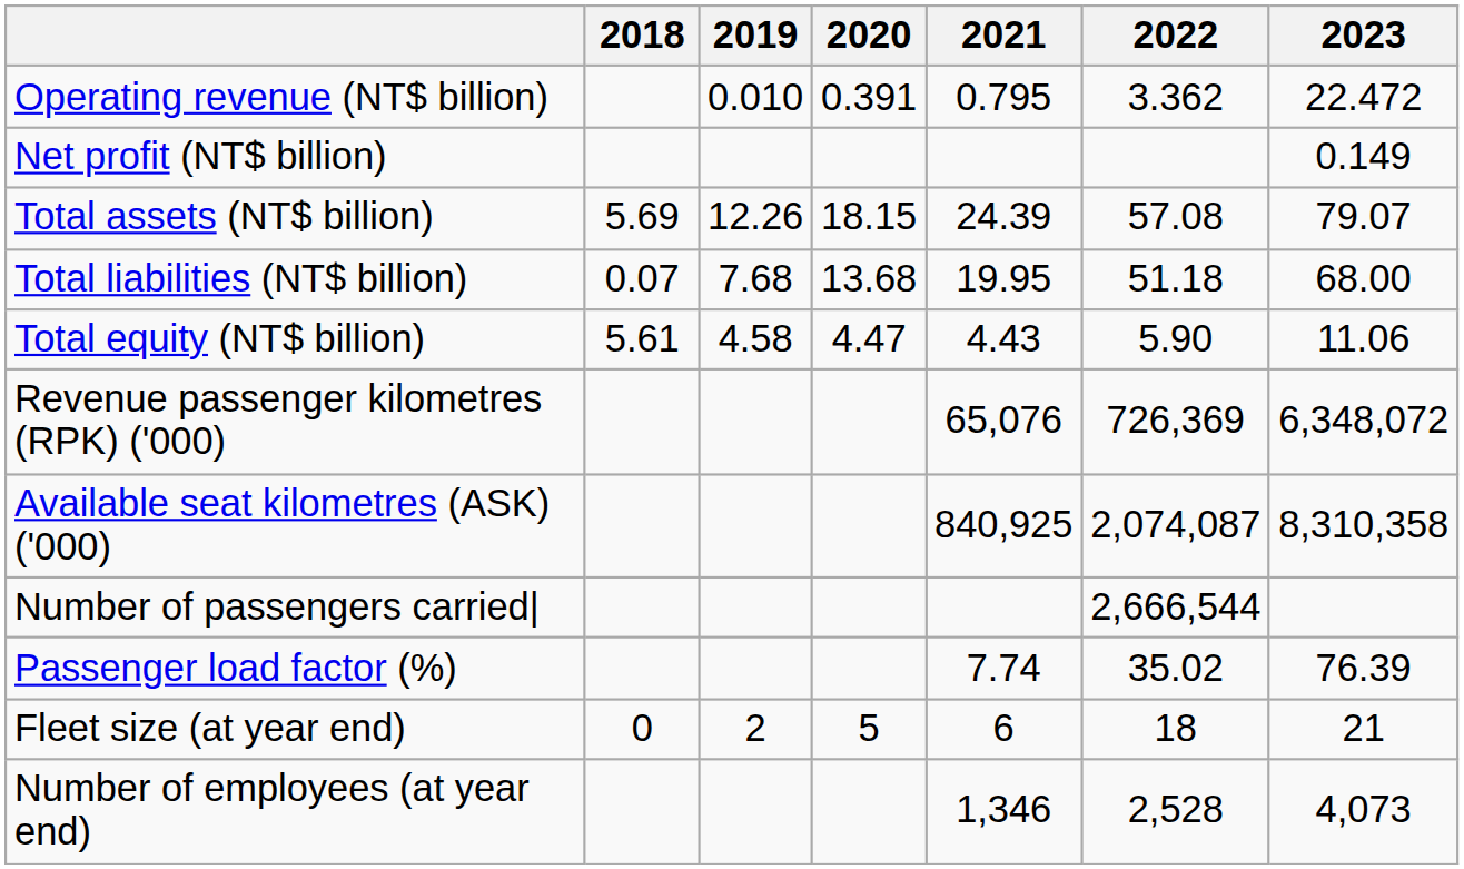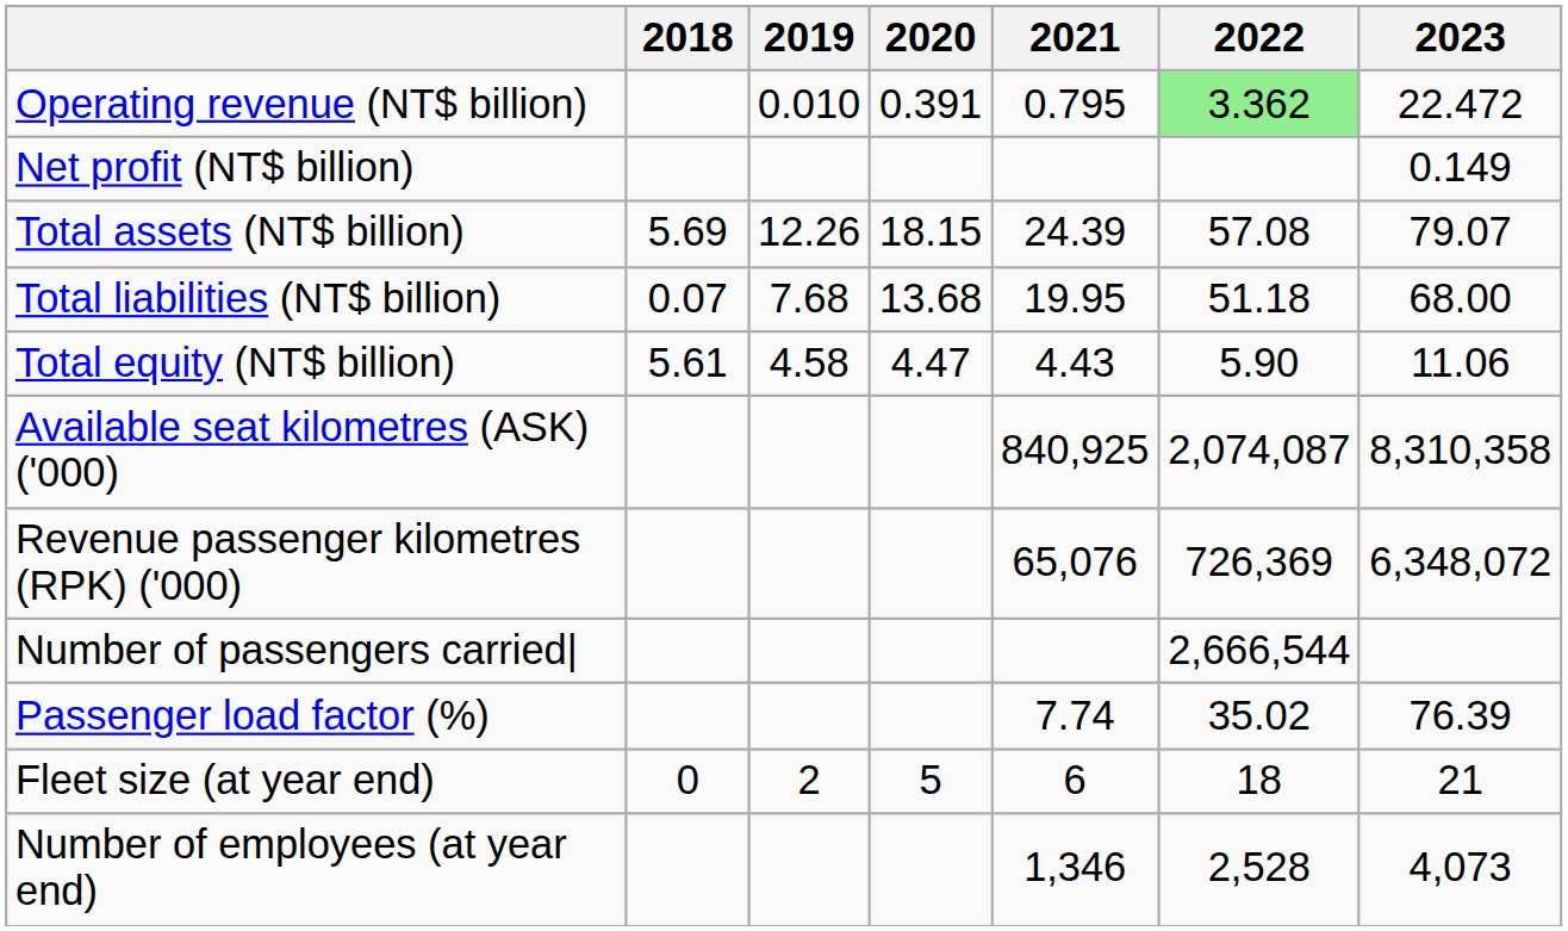 <table class="wikitable" style="text-align:center; ">
 <tr>
 <th></th>
 <th style="width:40px;">2018</th>
 <th style="width:40px;">2019</th>
 <th style="width:40px;">2020</th>
 <th style="width:40px;">2021</th>
 <th style="width:40px;">2022</th>
 <th style="width:40px;">2023</th>
 </tr>
 <tr>
 <td align="left"><a href='#'>Operating revenue</a> (NT$ billion)</td>
 <td></td>
 <td>0.010</td>
 <td>0.391</td>
 <td>0.795</td>
-<td>3.362</td>
+<td style="background: lightgreen;">3.362</td>
 <td>22.472</td>
 </tr>
 <tr>
 <td align="left"><a href='#'>Net profit</a> (NT$ billion)</td>
 <td></td>
 <td></td>
 <td></td>
 <td></td>
 <td></td>
 <td>0.149</td>
 </tr>
 <tr>
 <td align="left"><a href='#'>Total assets</a> (NT$ billion)</td>
 <td>5.69</td>
 <td>12.26</td>
 <td>18.15</td>
 <td>24.39</td>
 <td>57.08</td>
 <td>79.07</td>
 </tr>
 <tr>
 <td align="left"><a href='#'>Total liabilities</a> (NT$ billion)</td>
 <td>0.07</td>
 <td>7.68</td>
 <td>13.68</td>
 <td>19.95</td>
 <td>51.18</td>
 <td>68.00</td>
 </tr>
 <tr>
 <td align="left"><a href='#'>Total equity</a> (NT$ billion)</td>
 <td>5.61</td>
 <td>4.58</td>
 <td>4.47</td>
 <td>4.43</td>
 <td>5.90</td>
 <td>11.06</td>
 </tr>
 <tr>
+<td align="left"><a href='#'>Available seat kilometres</a> (ASK) ('000)</td>
+<td></td>
+<td></td>
+<td></td>
+<td>840,925</td>
+<td>2,074,087</td>
+<td>8,310,358</td>
+</tr>
+<tr>
 <td align="left">Revenue passenger kilometres (RPK) ('000)</td>
 <td></td>
 <td></td>
 <td></td>
 <td>65,076</td>
 <td>726,369</td>
 <td>6,348,072</td>
-</tr>
-<tr>
-<td align="left"><a href='#'>Available seat kilometres</a> (ASK) ('000)</td>
-<td></td>
-<td></td>
-<td></td>
-<td>840,925</td>
-<td>2,074,087</td>
-<td>8,310,358</td>
 </tr>
 <tr>
 <td align="left">Number of passengers carried| </td>
 <td></td>
 <td></td>
 <td></td>
 <td></td>
 <td>2,666,544</td>
 </tr>
 <tr>
 <td align="left"><a href='#'>Passenger load factor</a> (%)</td>
 <td></td>
 <td></td>
 <td></td>
 <td>7.74</td>
 <td>35.02</td>
 <td>76.39</td>
 </tr>
 <tr>
 <td align="left">Fleet size (at year end)</td>
 <td>0</td>
 <td>2</td>
 <td>5</td>
 <td>6</td>
 <td>18</td>
 <td>21</td>
 </tr>
 <tr>
 <td align="left">Number of employees (at year end)</td>
 <td></td>
 <td></td>
 <td></td>
 <td>1,346</td>
 <td>2,528</td>
 <td>4,073</td>
 </tr>
 </table>
